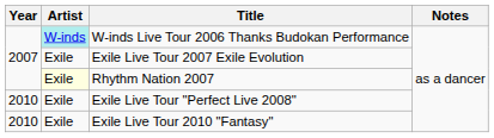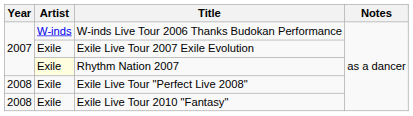 <table class="wikitable">
 <tr>
 <th>Year</th>
 <th>Artist</th>
 <th>Title</th>
 <th>Notes</th>
 </tr>
 <tr>
 <td rowspan="3">2007</td>
-<td style="background: paleturquoise;"><a href='#'>W-inds</a></td>
+<td><a href='#'>W-inds</a></td>
 <td>W-inds Live Tour 2006 Thanks Budokan Performance</td>
 <td rowspan="5">as a dancer</td>
 </tr>
 <tr>
 <td>Exile</td>
 <td>Exile Live Tour 2007 Exile Evolution</td>
 </tr>
 <tr>
 <td style="background: lightyellow;">Exile</td>
 <td>Rhythm Nation 2007</td>
 </tr>
 <tr>
-<td>2010</td>
+<td>2008</td>
 <td>Exile</td>
 <td>Exile Live Tour "Perfect Live 2008"</td>
 </tr>
 <tr>
-<td>2010</td>
+<td>2008</td>
 <td>Exile</td>
 <td>Exile Live Tour 2010 "Fantasy"</td>
 </tr>
 </table>
